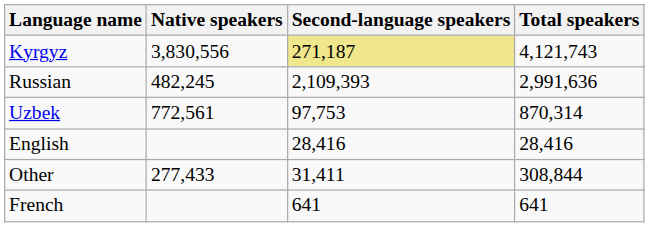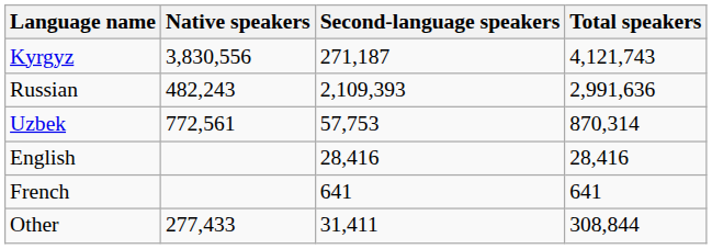 <table class="wikitable sortable">
 <tr>
 <th>Language name</th>
 <th>Native speakers</th>
 <th>Second-language speakers</th>
 <th>Total speakers</th>
 </tr>
 <tr>
 <td><a href='#'>Kyrgyz</a></td>
 <td>3,830,556</td>
-<td style="background: khaki;">271,187</td>
+<td>271,187</td>
 <td>4,121,743</td>
 </tr>
 <tr>
 <td>Russian</td>
-<td>482,245</td>
+<td>482,243</td>
 <td>2,109,393</td>
 <td>2,991,636</td>
 </tr>
 <tr>
 <td><a href='#'>Uzbek</a></td>
 <td>772,561</td>
-<td>97,753</td>
+<td>57,753</td>
 <td>870,314</td>
 </tr>
 <tr>
 <td>English</td>
 <td></td>
 <td>28,416</td>
 <td>28,416</td>
 </tr>
 <tr>
+<td>French</td>
+<td></td>
+<td>641</td>
+<td>641</td>
+</tr>
+<tr>
 <td>Other</td>
 <td>277,433</td>
 <td>31,411</td>
 <td>308,844</td>
 </tr>
-<tr>
-<td>French</td>
-<td></td>
-<td>641</td>
-<td>641</td>
-</tr>
 </table>
